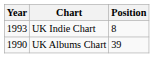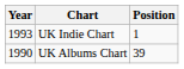 <table class="wikitable">
 <tr>
 <th>Year</th>
 <th>Chart</th>
 <th>Position</th>
 </tr>
 <tr>
 <td>1993</td>
 <td>UK Indie Chart</td>
-<td>8</td>
+<td>1</td>
 </tr>
 <tr>
 <td>1990</td>
 <td>UK Albums Chart</td>
 <td>39</td>
 </tr>
 </table>
